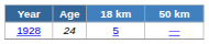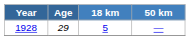 <table class="wikitable" style="font-size:95%; text-align:center; border:grey solid 1px; border-collapse:collapse; background:#ffffff;">
 <tr>
 <th style="background-color:#369; color:white; width:60px;"> Year </th>
 <th style="background-color:#369; color:white; width:40px;"> Age </th>
 <th style="background-color:#4180be; color:white; width:75px;"> 18 km </th>
 <th style="background-color:#4180be; color:white; width:75px;"> 50 km </th>
 </tr>
 <tr>
 <td><a href='#'>1928</a></td>
-<td><em>24</em></td>
+<td><em>29</em></td>
 <td><a href='#'>5</a></td>
 <td><a href='#'>—</a></td>
 </tr>
 <tr>
 </tr>
 </table>
